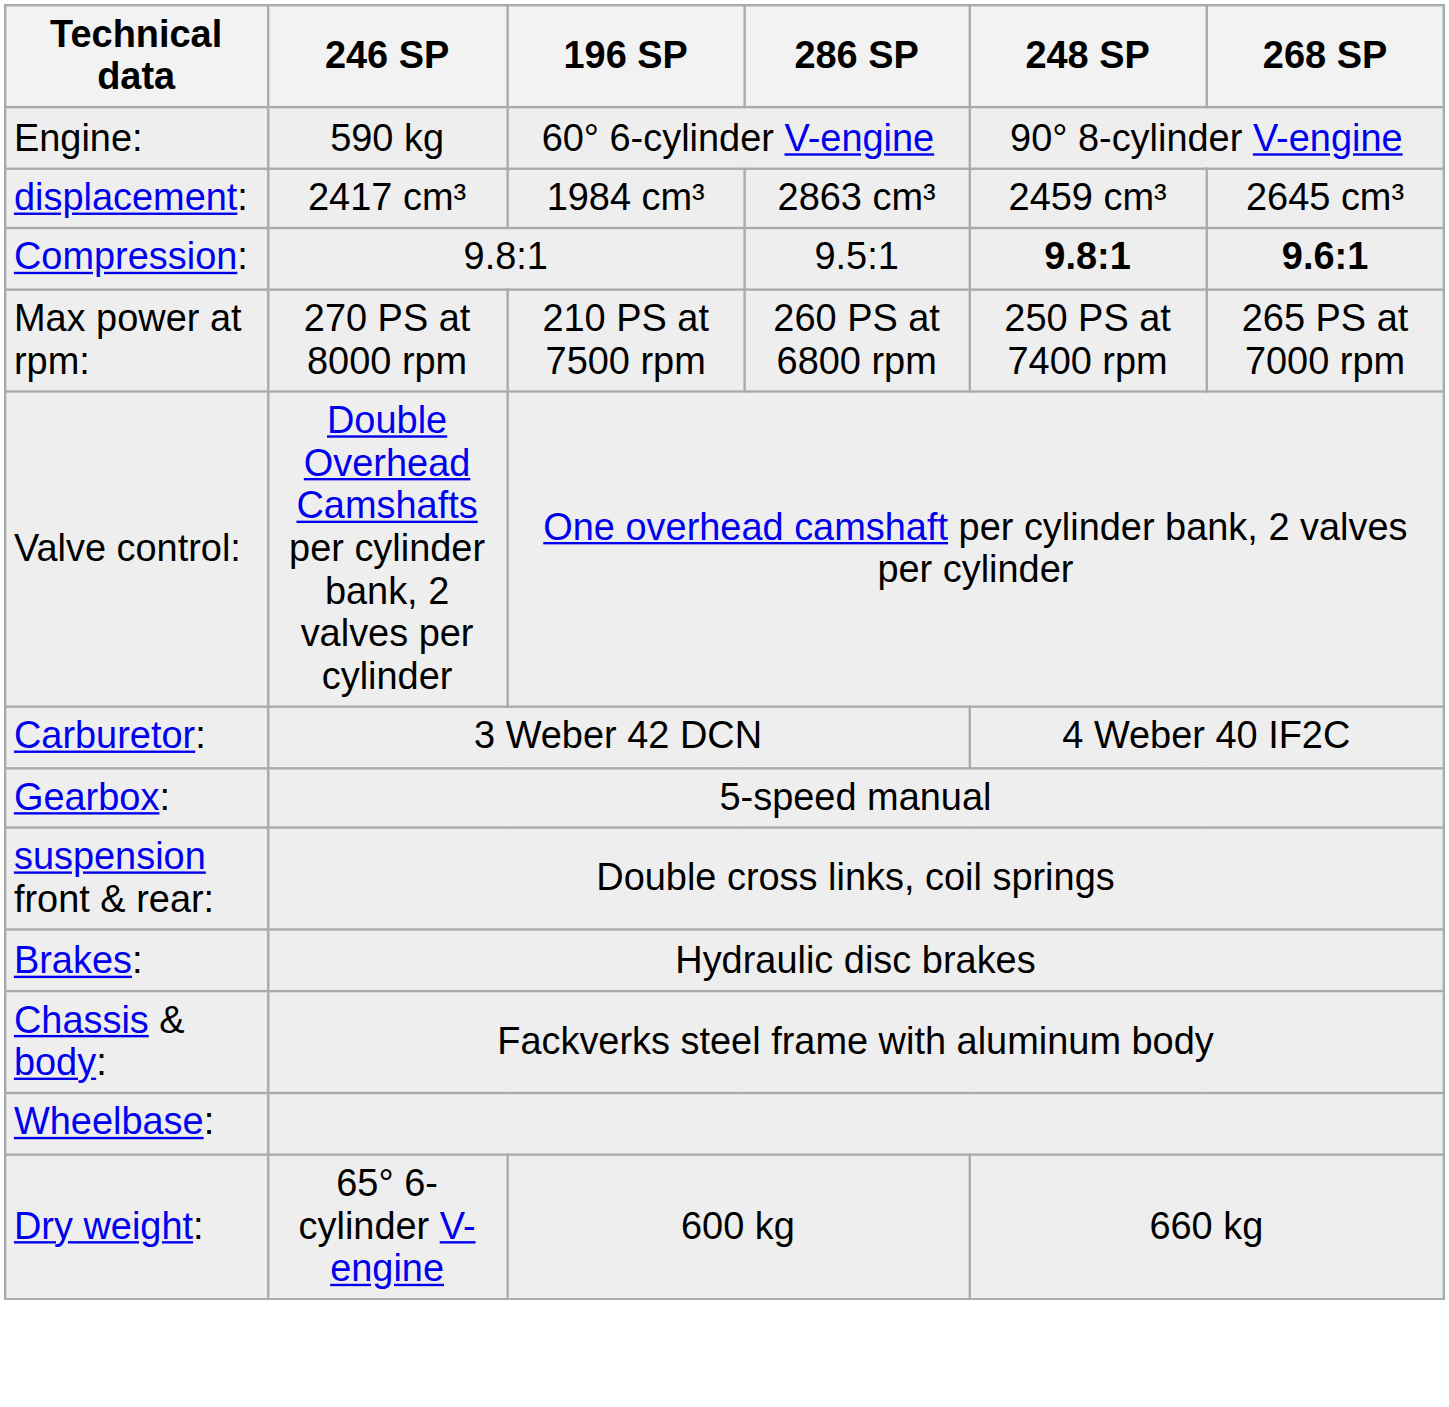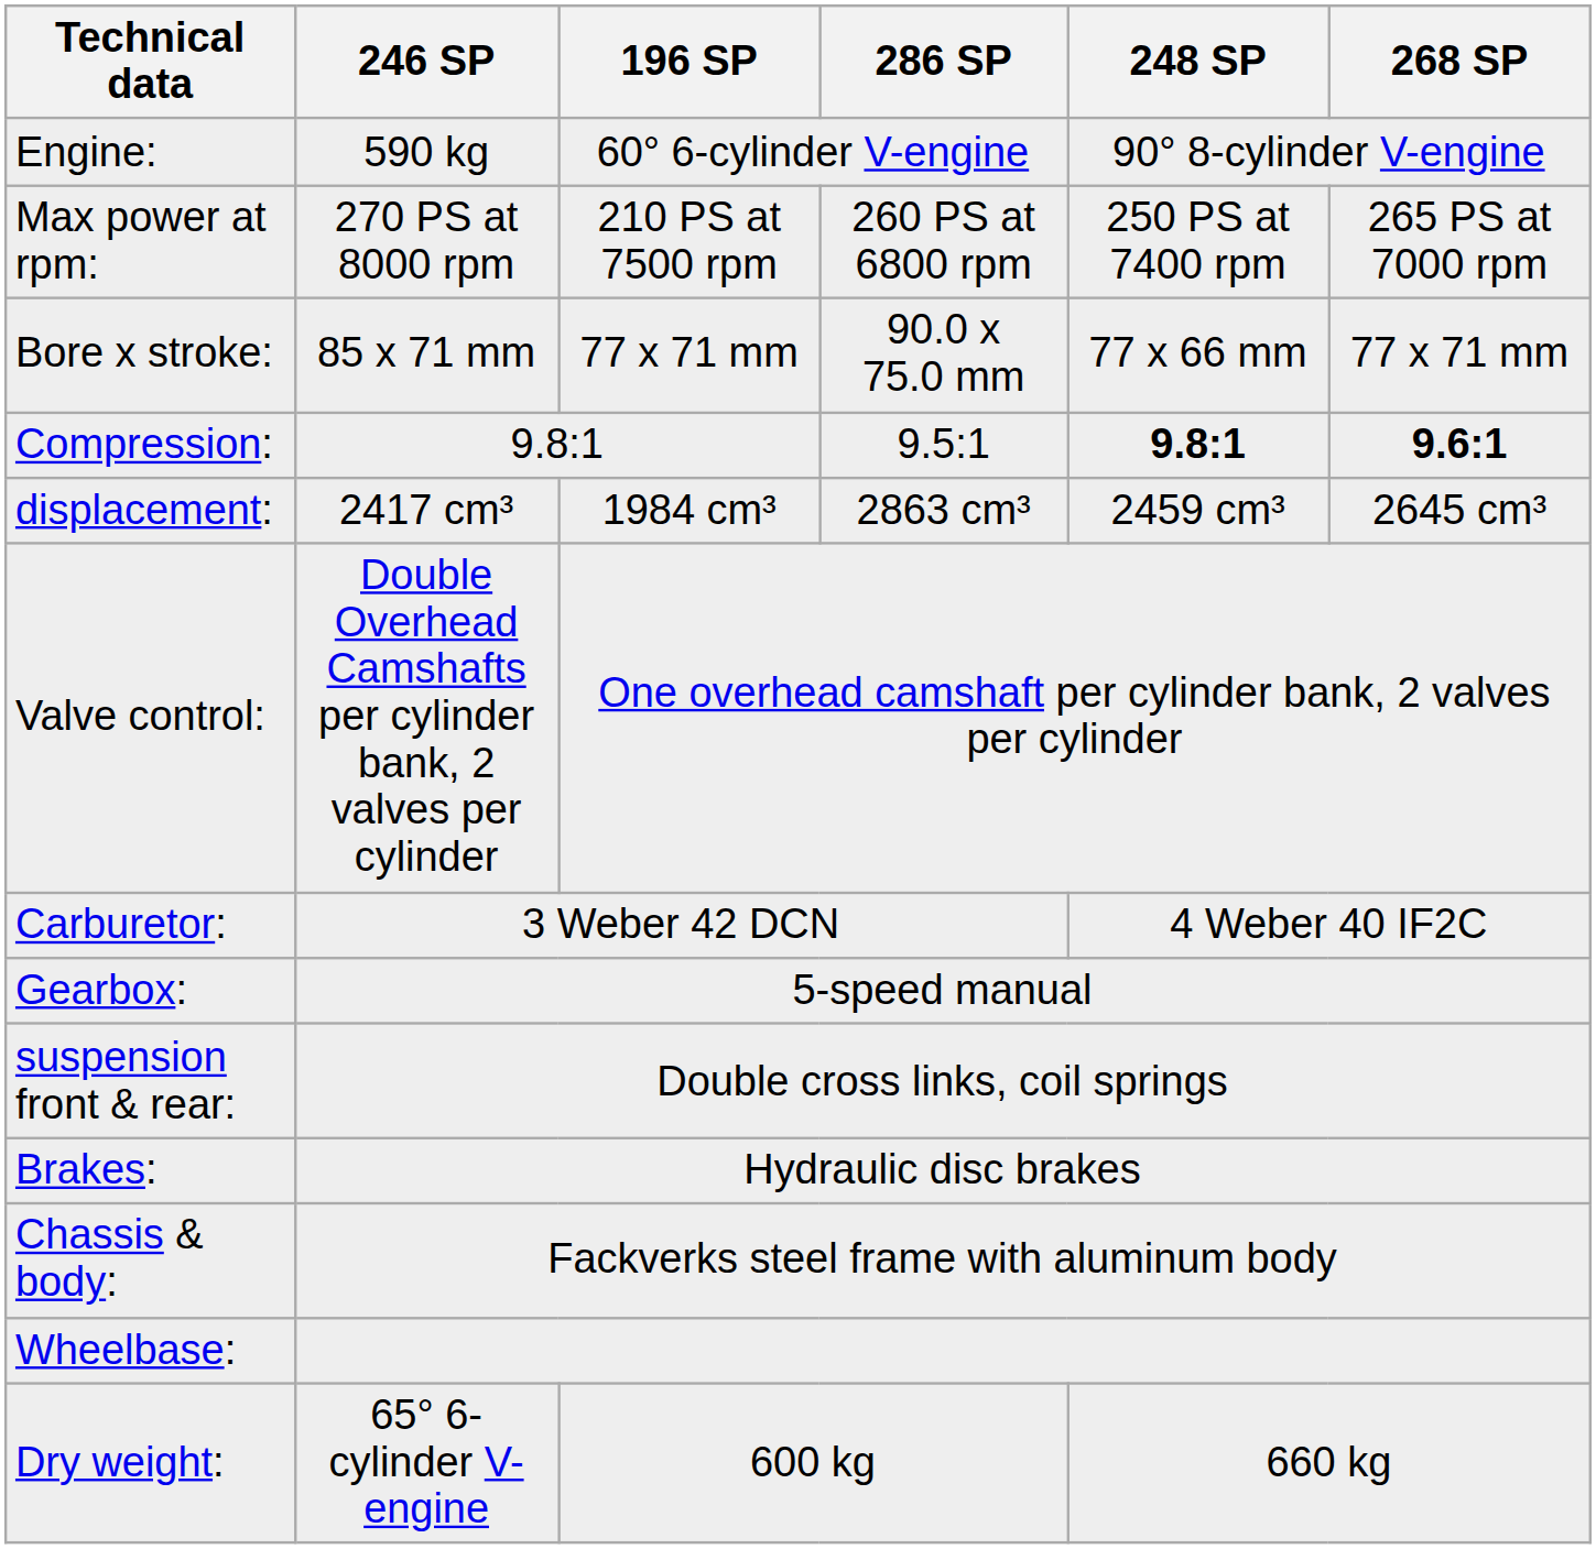 <table class="prettytable">
 <tr ---- bgcolor="#DDDDDD">
 <th width="16%">Technical data</th>
 <th width="17%">246 SP</th>
 <th width="17%">196 SP</th>
 <th width="16%">286 SP</th>
 <th width="17%">248 SP</th>
 <th width="17%">268 SP</th>
 </tr>
 <tr ---- bgcolor="#EEEEEE">
 <td>Engine: </td>
 <td align="center">590 kg</td>
 <td colspan="2" align="center">60° 6-cylinder <a href='#'>V-engine</a></td>
 <td colspan="2" align="center">90° 8-cylinder <a href='#'>V-engine</a></td>
 </tr>
 <tr ---- bgcolor="#EEEEEE">
-<td><a href='#'>displacement</a>: </td>
-<td align="center">2417 cm³</td>
-<td align="center">1984 cm³</td>
-<td align="center">2863 cm³</td>
-<td align="center">2459 cm³</td>
-<td align="center">2645 cm³</td>
+<td>Max power at rpm: </td>
+<td align="center">270 PS at 8000 rpm</td>
+<td align="center">210 PS at 7500 rpm</td>
+<td align="center">260 PS at 6800 rpm</td>
+<td align="center">250 PS at 7400 rpm</td>
+<td align="center">265 PS at 7000 rpm</td>
+</tr>
+<tr ---- bgcolor="#EEEEEE">
+<td>Bore x stroke: </td>
+<td align="center">85 x 71 mm</td>
+<td align="center">77 x 71 mm</td>
+<td align="center">90.0 x 75.0 mm</td>
+<td align="center">77 x 66 mm</td>
+<td align="center">77 x 71 mm</td>
 </tr>
 <tr ---- bgcolor="#EEEEEE">
 <td><a href='#'>Compression</a>: </td>
 <td colspan="2" align="center">9.8:1</td>
 <td align="center">9.5:1</td>
 <td align="center"><strong>9.8:1</strong></td>
 <td align="center"><strong>9.6:1</strong></td>
 </tr>
 <tr ---- bgcolor="#EEEEEE">
-<td>Max power at rpm: </td>
-<td align="center">270 PS at 8000 rpm</td>
-<td align="center">210 PS at 7500 rpm</td>
-<td align="center">260 PS at 6800 rpm</td>
-<td align="center">250 PS at 7400 rpm</td>
-<td align="center">265 PS at 7000 rpm</td>
+<td><a href='#'>displacement</a>: </td>
+<td align="center">2417 cm³</td>
+<td align="center">1984 cm³</td>
+<td align="center">2863 cm³</td>
+<td align="center">2459 cm³</td>
+<td align="center">2645 cm³</td>
 </tr>
 <tr ---- bgcolor="#EEEEEE">
 <td>Valve control: </td>
 <td align="center"><a href='#'>Double Overhead Camshafts</a> per cylinder bank, 2 valves per cylinder</td>
 <td colspan="4" align="center"><a href='#'>One overhead camshaft</a> per cylinder bank, 2 valves per cylinder</td>
 </tr>
 <tr ---- bgcolor="#EEEEEE">
 <td><a href='#'>Carburetor</a>: </td>
 <td colspan="3" align="center">3 Weber 42 DCN</td>
 <td colspan="2" align="center">4 Weber 40 IF2C</td>
 </tr>
 <tr ---- bgcolor="#EEEEEE">
 <td><a href='#'>Gearbox</a>: </td>
 <td colspan="5" align="center">5-speed manual</td>
 </tr>
 <tr ---- bgcolor="#EEEEEE">
 <td><a href='#'>suspension</a> front & rear: </td>
 <td colspan="5" align="center">Double cross links, coil springs</td>
 </tr>
 <tr ---- bgcolor="#EEEEEE">
 <td><a href='#'>Brakes</a>: </td>
 <td colspan="5" align="center">Hydraulic disc brakes</td>
 </tr>
 <tr ---- bgcolor="#EEEEEE">
 <td><a href='#'>Chassis</a> & <a href='#'>body</a>: </td>
 <td colspan="5" align="center">Fackverks steel frame with aluminum body</td>
 </tr>
 <tr ---- bgcolor="#EEEEEE">
 <td><a href='#'>Wheelbase</a>: </td>
 <td colspan="5" align="center"></td>
 </tr>
 <tr ---- bgcolor="#EEEEEE">
 <td><a href='#'>Dry weight</a>: </td>
 <td align="center">65° 6-cylinder <a href='#'>V-engine</a></td>
 <td colspan="2" align="center">600 kg</td>
 <td colspan="2" align="center">660 kg</td>
 </tr>
 </table>
